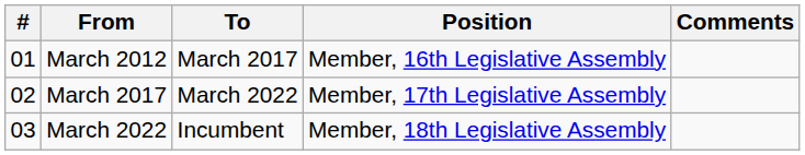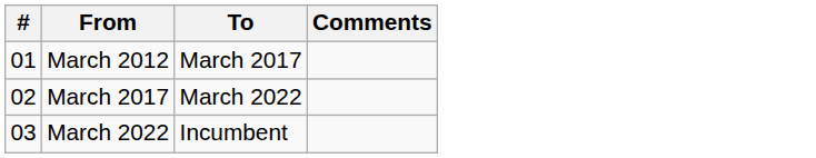 <table class="wikitable sortable">
 <tr>
 <th>#</th>
 <th>From</th>
 <th>To</th>
-<th>Position</th>
 <th>Comments</th>
 </tr>
 <tr>
 <td>01</td>
 <td>March 2012</td>
 <td>March 2017</td>
-<td>Member, <a href='#'>16th Legislative Assembly</a></td>
 <td></td>
 </tr>
 <tr>
 <td>02</td>
 <td>March 2017</td>
 <td>March 2022</td>
-<td>Member, <a href='#'>17th Legislative Assembly</a></td>
 <td></td>
 </tr>
 <tr>
 <td>03</td>
 <td>March 2022</td>
 <td>Incumbent</td>
-<td>Member, <a href='#'>18th Legislative Assembly</a></td>
 <td></td>
 </tr>
 </table>
